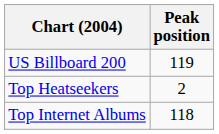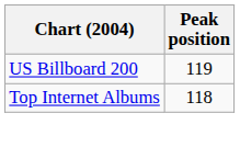 <table class="wikitable sortable">
 <tr>
 <th>Chart (2004)</th>
 <th>Peak<br>position</th>
 </tr>
 <tr>
 <td><a href='#'>US Billboard 200</a></td>
 <td style="text-align:center;">119</td>
 </tr>
 <tr>
-<td><a href='#'>Top Heatseekers</a></td>
-<td style="text-align:center;">2</td>
-</tr>
-<tr>
 <td><a href='#'>Top Internet Albums</a></td>
 <td style="text-align:center;">118</td>
 </tr>
 </table>
